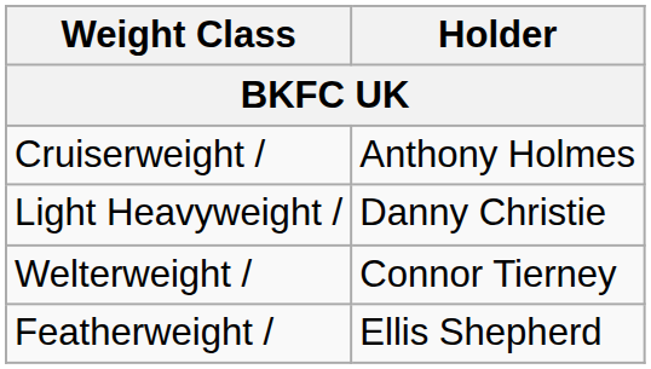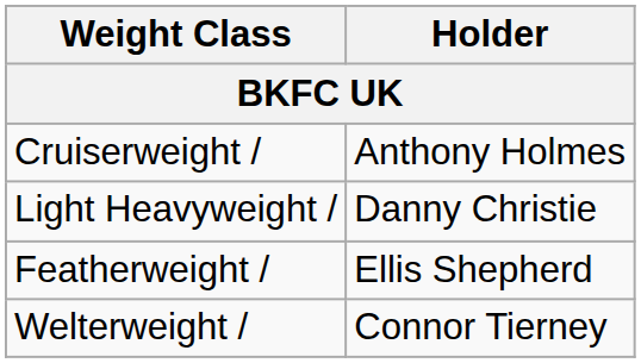 <table class="wikitable">
 <tr>
 <th>Weight Class</th>
 <th>Holder</th>
 </tr>
 <tr ->
 <th colspan="2" style="text-align:center;">BKFC UK</th>
 </tr>
 <tr>
 <td>Cruiserweight / </td>
 <td>Anthony Holmes</td>
 </tr>
 <tr>
 <td>Light Heavyweight / </td>
 <td>Danny Christie</td>
 </tr>
 <tr>
+<td>Featherweight / </td>
+<td>Ellis Shepherd</td>
+</tr>
+<tr>
 <td>Welterweight / </td>
 <td>Connor Tierney</td>
 </tr>
-<tr>
-<td>Featherweight / </td>
-<td>Ellis Shepherd</td>
-</tr>
 </table>
